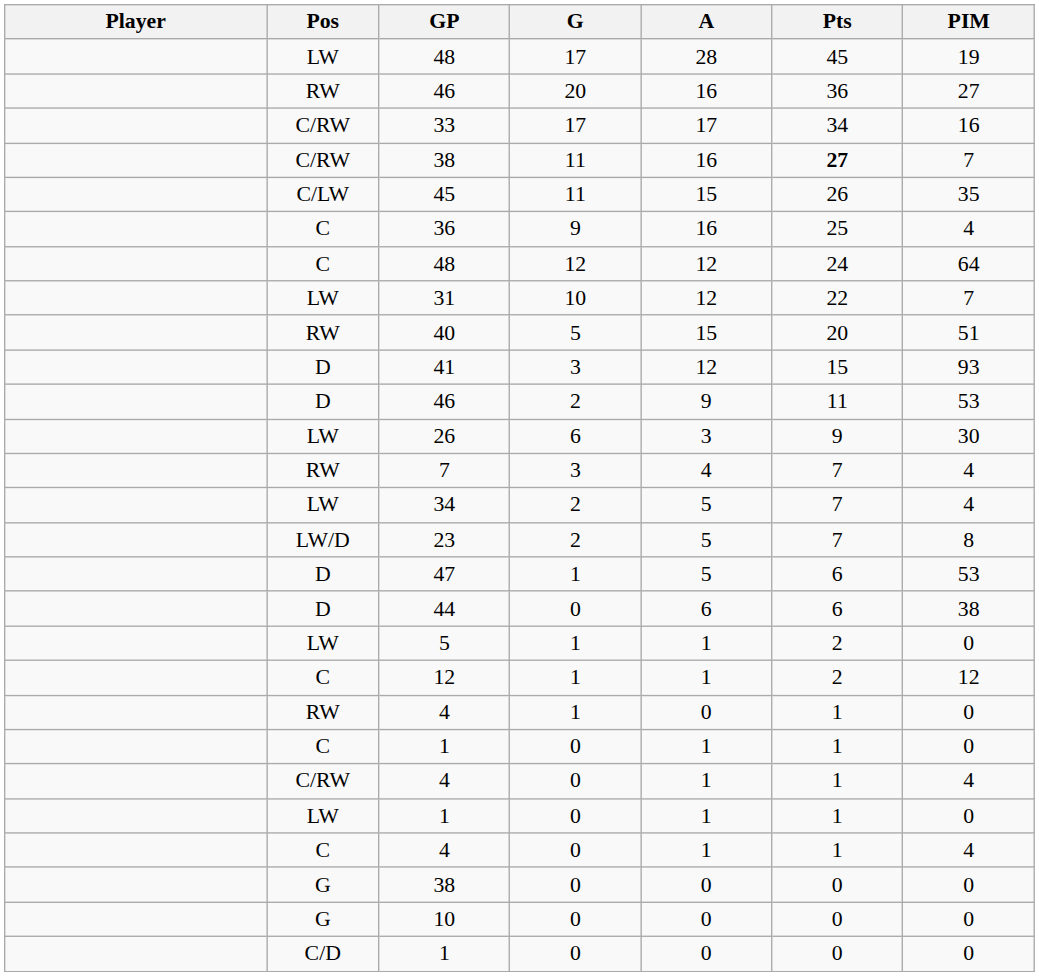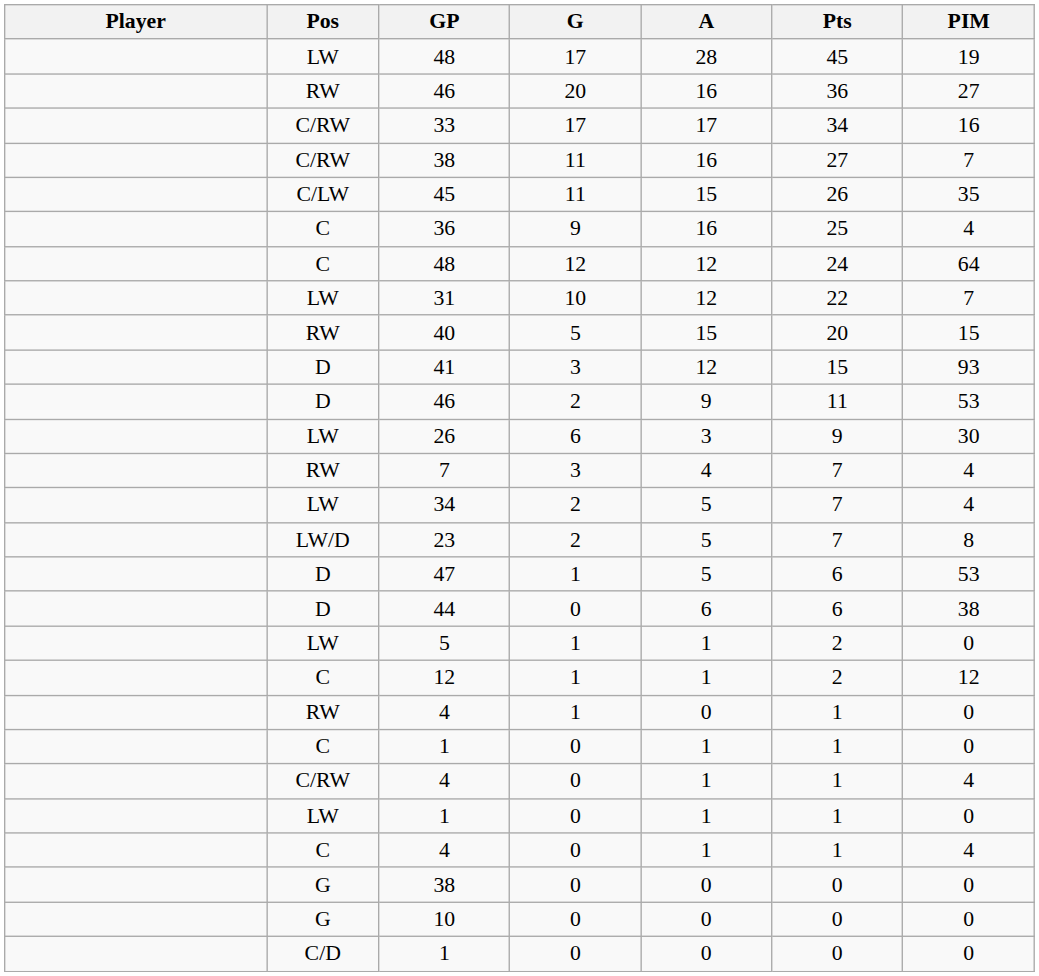 <table class="wikitable sortable" width="60%">
 <tr ALIGN="center">
 <th bgcolor="#DDDDFF" width="10%">Player</th>
 <th bgcolor="#DDDDFF" width="3%" title="Position">Pos</th>
 <th bgcolor="#DDDDFF" width="5%" title="Games played">GP</th>
 <th bgcolor="#DDDDFF" width="5%" title="Goals">G</th>
 <th bgcolor="#DDDDFF" width="5%" title="Assists">A</th>
 <th bgcolor="#DDDDFF" width="5%" title="Points">Pts</th>
 <th bgcolor="#DDDDFF" width="5%" title="Penalties in Minutes">PIM</th>
 </tr>
 <tr align="center">
 <td align="right"></td>
 <td>LW</td>
 <td>48</td>
 <td>17</td>
 <td>28</td>
 <td>45</td>
 <td>19</td>
 </tr>
 <tr align="center">
 <td align="right"></td>
 <td>RW</td>
 <td>46</td>
 <td>20</td>
 <td>16</td>
 <td>36</td>
 <td>27</td>
 </tr>
 <tr align="center">
 <td align="right"></td>
 <td>C/RW</td>
 <td>33</td>
 <td>17</td>
 <td>17</td>
 <td>34</td>
 <td>16</td>
 </tr>
 <tr align="center">
 <td align="right"></td>
 <td>C/RW</td>
 <td>38</td>
 <td>11</td>
 <td>16</td>
-<td><strong>27</strong></td>
+<td>27</td>
 <td>7</td>
 </tr>
 <tr align="center">
 <td align="right"></td>
 <td>C/LW</td>
 <td>45</td>
 <td>11</td>
 <td>15</td>
 <td>26</td>
 <td>35</td>
 </tr>
 <tr align="center">
 <td align="right"></td>
 <td>C</td>
 <td>36</td>
 <td>9</td>
 <td>16</td>
 <td>25</td>
 <td>4</td>
 </tr>
 <tr align="center">
 <td align="right"></td>
 <td>C</td>
 <td>48</td>
 <td>12</td>
 <td>12</td>
 <td>24</td>
 <td>64</td>
 </tr>
 <tr align="center">
 <td align="right"></td>
 <td>LW</td>
 <td>31</td>
 <td>10</td>
 <td>12</td>
 <td>22</td>
 <td>7</td>
 </tr>
 <tr align="center">
 <td align="right"></td>
 <td>RW</td>
 <td>40</td>
 <td>5</td>
 <td>15</td>
 <td>20</td>
-<td>51</td>
+<td>15</td>
 </tr>
 <tr align="center">
 <td align="right"></td>
 <td>D</td>
 <td>41</td>
 <td>3</td>
 <td>12</td>
 <td>15</td>
 <td>93</td>
 </tr>
 <tr align="center">
 <td align="right"></td>
 <td>D</td>
 <td>46</td>
 <td>2</td>
 <td>9</td>
 <td>11</td>
 <td>53</td>
 </tr>
 <tr align="center">
 <td align="right"></td>
 <td>LW</td>
 <td>26</td>
 <td>6</td>
 <td>3</td>
 <td>9</td>
 <td>30</td>
 </tr>
 <tr align="center">
 <td align="right"></td>
 <td>RW</td>
 <td>7</td>
 <td>3</td>
 <td>4</td>
 <td>7</td>
 <td>4</td>
 </tr>
 <tr align="center">
 <td align="right"></td>
 <td>LW</td>
 <td>34</td>
 <td>2</td>
 <td>5</td>
 <td>7</td>
 <td>4</td>
 </tr>
 <tr align="center">
 <td align="right"></td>
 <td>LW/D</td>
 <td>23</td>
 <td>2</td>
 <td>5</td>
 <td>7</td>
 <td>8</td>
 </tr>
 <tr align="center">
 <td align="right"></td>
 <td>D</td>
 <td>47</td>
 <td>1</td>
 <td>5</td>
 <td>6</td>
 <td>53</td>
 </tr>
 <tr align="center">
 <td align="right"></td>
 <td>D</td>
 <td>44</td>
 <td>0</td>
 <td>6</td>
 <td>6</td>
 <td>38</td>
 </tr>
 <tr align="center">
 <td align="right"></td>
 <td>LW</td>
 <td>5</td>
 <td>1</td>
 <td>1</td>
 <td>2</td>
 <td>0</td>
 </tr>
 <tr align="center">
 <td align="right"></td>
 <td>C</td>
 <td>12</td>
 <td>1</td>
 <td>1</td>
 <td>2</td>
 <td>12</td>
 </tr>
 <tr align="center">
 <td align="right"></td>
 <td>RW</td>
 <td>4</td>
 <td>1</td>
 <td>0</td>
 <td>1</td>
 <td>0</td>
 </tr>
 <tr align="center">
 <td align="right"></td>
 <td>C</td>
 <td>1</td>
 <td>0</td>
 <td>1</td>
 <td>1</td>
 <td>0</td>
 </tr>
 <tr align="center">
 <td align="right"></td>
 <td>C/RW</td>
 <td>4</td>
 <td>0</td>
 <td>1</td>
 <td>1</td>
 <td>4</td>
 </tr>
 <tr align="center">
 <td align="right"></td>
 <td>LW</td>
 <td>1</td>
 <td>0</td>
 <td>1</td>
 <td>1</td>
 <td>0</td>
 </tr>
 <tr align="center">
 <td align="right"></td>
 <td>C</td>
 <td>4</td>
 <td>0</td>
 <td>1</td>
 <td>1</td>
 <td>4</td>
 </tr>
 <tr align="center">
 <td align="right"></td>
 <td>G</td>
 <td>38</td>
 <td>0</td>
 <td>0</td>
 <td>0</td>
 <td>0</td>
 </tr>
 <tr align="center">
 <td align="right"></td>
 <td>G</td>
 <td>10</td>
 <td>0</td>
 <td>0</td>
 <td>0</td>
 <td>0</td>
 </tr>
 <tr align="center">
 <td align="right"></td>
 <td>C/D</td>
 <td>1</td>
 <td>0</td>
 <td>0</td>
 <td>0</td>
 <td>0</td>
 </tr>
 </table>
